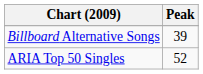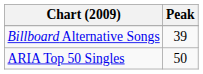 <table class="wikitable">
 <tr>
 <th>Chart (2009)</th>
 <th>Peak</th>
 </tr>
 <tr>
 </tr>
 <tr>
 <td><a href='#'><em>Billboard</em> Alternative Songs</a></td>
 <td align="center">39</td>
 </tr>
 <tr>
 <td><a href='#'>ARIA Top 50 Singles</a></td>
-<td align="center">52</td>
+<td align="center">50</td>
 </tr>
 </table>
